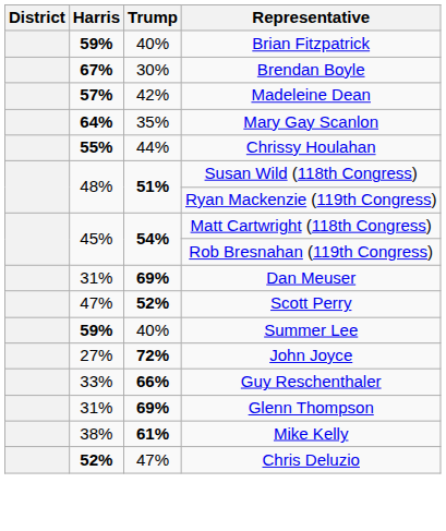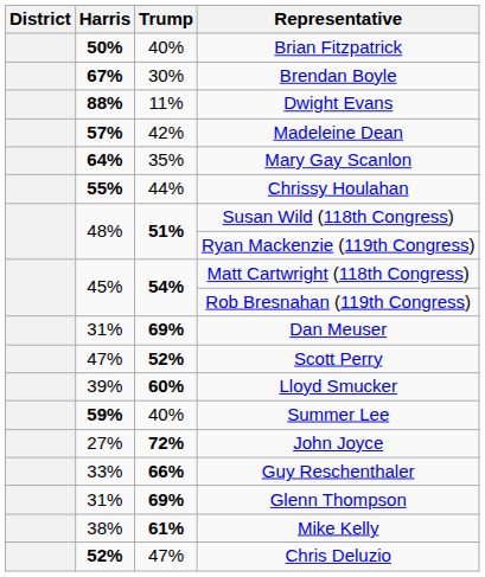 <table class="wikitable sortable">
 <tr>
 <th>District</th>
 <th>Harris</th>
 <th>Trump</th>
 <th>Representative</th>
 </tr>
 <tr align=center>
 <th></th>
-<td><strong>59%</strong></td>
+<td><strong>50%</strong></td>
 <td>40%</td>
 <td><a href='#'>Brian Fitzpatrick</a></td>
 </tr>
 <tr align=center>
 <th></th>
 <td><strong>67%</strong></td>
 <td>30%</td>
 <td><a href='#'>Brendan Boyle</a></td>
+</tr>
+<tr align=center>
+<th></th>
+<td><strong>88%</strong></td>
+<td>11%</td>
+<td><a href='#'>Dwight Evans</a></td>
 </tr>
 <tr align=center>
 <th></th>
 <td><strong>57%</strong></td>
 <td>42%</td>
 <td><a href='#'>Madeleine Dean</a></td>
 </tr>
 <tr align=center>
 <th></th>
 <td><strong>64%</strong></td>
 <td>35%</td>
 <td><a href='#'>Mary Gay Scanlon</a></td>
 </tr>
 <tr align=center>
 <th></th>
 <td><strong>55%</strong></td>
 <td>44%</td>
 <td><a href='#'>Chrissy Houlahan</a></td>
 </tr>
 <tr align=center>
 <th rowspan=2 ></th>
 <td rowspan=2>48%</td>
 <td rowspan=2><strong>51%</strong></td>
 <td><a href='#'>Susan Wild</a> (<a href='#'>118th Congress</a>)</td>
 </tr>
 <tr align=center>
 <td><a href='#'>Ryan Mackenzie</a> (<a href='#'>119th Congress</a>)</td>
 </tr>
 <tr align=center>
 <th rowspan=2 ></th>
 <td rowspan=2>45%</td>
 <td rowspan=2><strong>54%</strong></td>
 <td><a href='#'>Matt Cartwright</a> (<a href='#'>118th Congress</a>)</td>
 </tr>
 <tr align=center>
 <td><a href='#'>Rob Bresnahan</a> (<a href='#'>119th Congress</a>)</td>
 </tr>
 <tr align=center>
 <th></th>
 <td>31%</td>
 <td><strong>69%</strong></td>
 <td><a href='#'>Dan Meuser</a></td>
 </tr>
 <tr align=center>
 <th></th>
 <td>47%</td>
 <td><strong>52%</strong></td>
 <td><a href='#'>Scott Perry</a></td>
 </tr>
 <tr align=center>
 <th></th>
+<td>39%</td>
+<td><strong>60%</strong></td>
+<td><a href='#'>Lloyd Smucker</a></td>
+</tr>
+<tr align=center>
+<th></th>
 <td><strong>59%</strong></td>
 <td>40%</td>
 <td><a href='#'>Summer Lee</a></td>
 </tr>
 <tr align=center>
 <th></th>
 <td>27%</td>
 <td><strong>72%</strong></td>
 <td><a href='#'>John Joyce</a></td>
 </tr>
 <tr align=center>
 <th></th>
 <td>33%</td>
 <td><strong>66%</strong></td>
 <td><a href='#'>Guy Reschenthaler</a></td>
 </tr>
 <tr align=center>
 <th></th>
 <td>31%</td>
 <td><strong>69%</strong></td>
 <td><a href='#'>Glenn Thompson</a></td>
 </tr>
 <tr align=center>
 <th></th>
 <td>38%</td>
 <td><strong>61%</strong></td>
 <td><a href='#'>Mike Kelly</a></td>
 </tr>
 <tr align=center>
 <th></th>
 <td><strong>52%</strong></td>
 <td>47%</td>
 <td><a href='#'>Chris Deluzio</a></td>
 </tr>
 </table>
